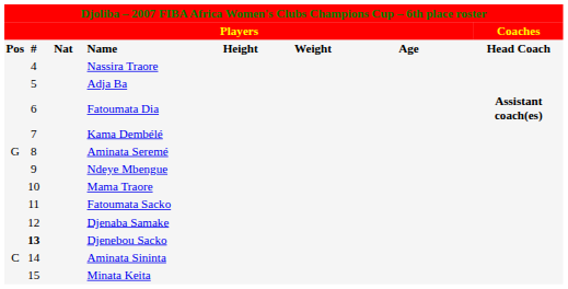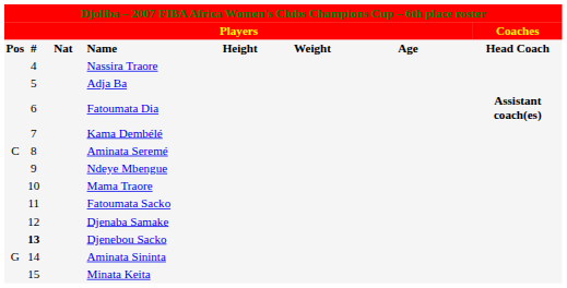 <table border=0 cellpadding=2 cellspacing=0  |- bgcolor=#f5f5f5 style="text-align:center; font-size:90%;" width=75%>
 <tr>
 <td colspan="8" style="background: red; color: green"><strong>Djoliba – 2007 FIBA Africa Women's Clubs Champions Cup – 6th place roster</strong></td>
 </tr>
 <tr>
 <td colspan="7" style="background: red; color: yellow"><strong>Players</strong></td>
 <td style="background: red; color: yellow"><strong>Coaches</strong></td>
 </tr>
 <tr style="background=#f5f5f5; color: black">
 <th width=5px>Pos</th>
 <th width=5px>#</th>
 <th width=50px>Nat</th>
 <th width=135px align=left>Name</th>
 <th width=100px>Height</th>
 <th width=70px>Weight</th>
 <th width=160px>Age</th>
 <th width=105px>Head Coach</th>
 </tr>
 <tr>
 <td></td>
 <td>4</td>
 <td></td>
 <td align=left><a href='#'>Nassira Traore</a></td>
 <td></td>
 <td></td>
 <td><span></span></td>
 <td> <a href='#'></a></td>
 </tr>
 <tr>
 <td></td>
 <td>5</td>
 <td></td>
 <td align=left><a href='#'>Adja Ba</a></td>
 <td></td>
 <td></td>
 <td><span></span></td>
 </tr>
 <tr>
 <td></td>
 <td>6</td>
 <td></td>
 <td align=left><a href='#'>Fatoumata Dia</a></td>
 <td></td>
 <td></td>
 <td><span></span></td>
 <td><strong>Assistant coach(es)</strong></td>
 </tr>
 <tr>
 <td></td>
 <td>7</td>
 <td></td>
 <td align=left><a href='#'>Kama Dembélé</a></td>
 <td></td>
 <td></td>
 <td><span></span></td>
 <td></td>
 </tr>
 <tr>
-<td>G</td>
+<td>C</td>
 <td>8</td>
 <td></td>
 <td align=left><a href='#'>Aminata Seremé</a></td>
 <td><span></span></td>
 <td></td>
 <td><span></span></td>
 <td></td>
 </tr>
 <tr>
 <td></td>
 <td>9</td>
 <td></td>
 <td align=left><a href='#'>Ndeye Mbengue</a></td>
 <td></td>
 <td></td>
 <td><span></span></td>
 </tr>
 <tr>
 <td></td>
 <td>10</td>
 <td></td>
 <td align=left><a href='#'>Mama Traore</a></td>
 <td></td>
 <td></td>
 <td><span></span></td>
 </tr>
 <tr>
 <td></td>
 <td>11</td>
 <td></td>
 <td align=left><a href='#'>Fatoumata Sacko</a></td>
 <td></td>
 <td></td>
 <td><span></span></td>
 </tr>
 <tr>
 <td></td>
 <td>12</td>
 <td></td>
 <td align=left><a href='#'>Djenaba Samake</a></td>
 <td></td>
 <td></td>
 <td><span></span></td>
 </tr>
 <tr>
 <td></td>
 <td><strong>13</strong></td>
 <td></td>
 <td align=left><a href='#'>Djenebou Sacko</a></td>
 <td></td>
 <td></td>
 <td><span></span></td>
 </tr>
 <tr>
-<td>C</td>
+<td>G</td>
 <td>14</td>
 <td></td>
 <td align=left><a href='#'>Aminata Sininta</a></td>
 <td><span></span></td>
 <td></td>
 <td><span></span></td>
 </tr>
 <tr>
 <td></td>
 <td>15</td>
 <td></td>
 <td align=left><a href='#'>Minata Keita</a></td>
 <td></td>
 <td></td>
 <td><span></span></td>
 </tr>
 </table>
